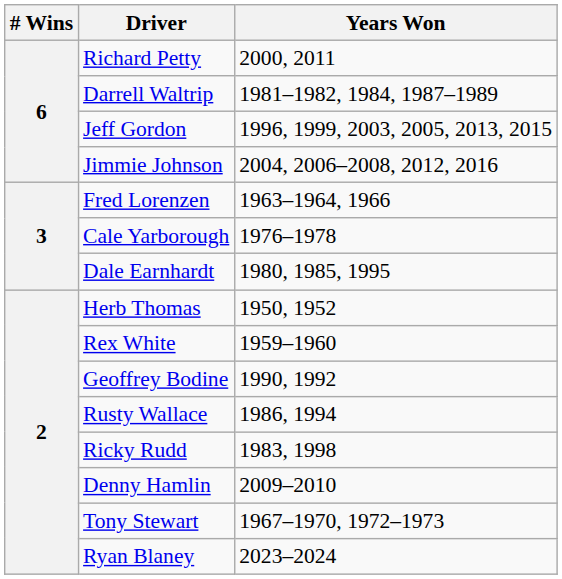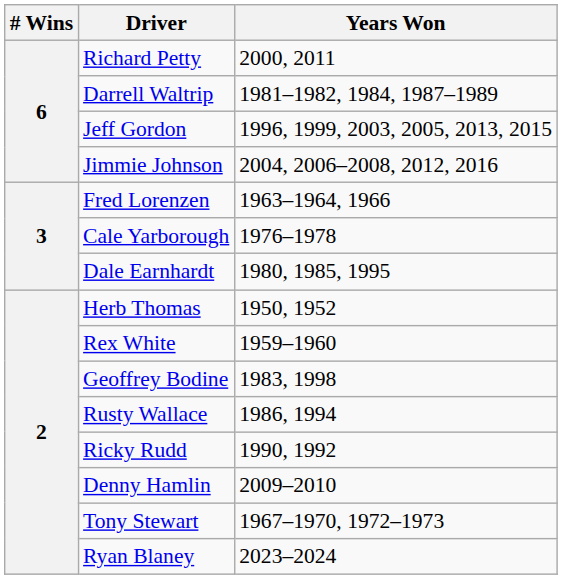 <table class="wikitable" style="font-size: 95%;">
 <tr>
 <th># Wins</th>
 <th>Driver</th>
 <th>Years Won</th>
 </tr>
 <tr>
 <th rowspan="4">6</th>
 <td><a href='#'>Richard Petty</a></td>
 <td>2000, 2011</td>
 </tr>
 <tr>
 <td><a href='#'>Darrell Waltrip</a></td>
 <td>1981–1982, 1984, 1987–1989</td>
 </tr>
 <tr>
 <td><a href='#'>Jeff Gordon</a></td>
 <td>1996, 1999, 2003, 2005, 2013, 2015</td>
 </tr>
 <tr>
 <td><a href='#'>Jimmie Johnson</a></td>
 <td>2004, 2006–2008, 2012, 2016</td>
 </tr>
 <tr>
 <th rowspan="3">3</th>
 <td><a href='#'>Fred Lorenzen</a></td>
 <td>1963–1964, 1966</td>
 </tr>
 <tr>
 <td><a href='#'>Cale Yarborough</a></td>
 <td>1976–1978</td>
 </tr>
 <tr>
 <td><a href='#'>Dale Earnhardt</a></td>
 <td>1980, 1985, 1995</td>
 </tr>
 <tr>
 <th rowspan="8">2</th>
 <td><a href='#'>Herb Thomas</a></td>
 <td>1950, 1952</td>
 </tr>
 <tr>
 <td><a href='#'>Rex White</a></td>
 <td>1959–1960</td>
 </tr>
 <tr>
 <td><a href='#'>Geoffrey Bodine</a></td>
-<td>1990, 1992</td>
+<td>1983, 1998</td>
 </tr>
 <tr>
 <td><a href='#'>Rusty Wallace</a></td>
 <td>1986, 1994</td>
 </tr>
 <tr>
 <td><a href='#'>Ricky Rudd</a></td>
-<td>1983, 1998</td>
+<td>1990, 1992</td>
 </tr>
 <tr>
 <td><a href='#'>Denny Hamlin</a></td>
 <td>2009–2010</td>
 </tr>
 <tr>
 <td><a href='#'>Tony Stewart</a></td>
 <td>1967–1970, 1972–1973</td>
 </tr>
 <tr>
 <td><a href='#'>Ryan Blaney</a></td>
 <td>2023–2024</td>
 </tr>
 </table>
